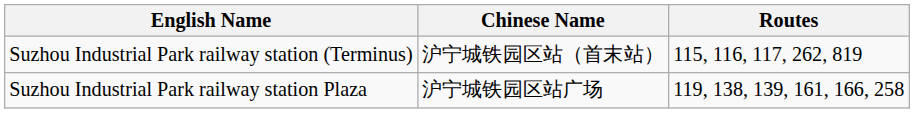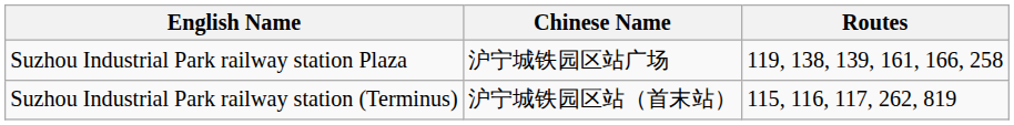 <table class="wikitable">
 <tr>
 <th>English Name</th>
 <th>Chinese Name</th>
 <th>Routes</th>
 </tr>
 <tr>
+<td>Suzhou Industrial Park railway station Plaza</td>
+<td>沪宁城铁园区站广场</td>
+<td>119, 138, 139, 161, 166, 258</td>
+</tr>
+<tr>
 <td>Suzhou Industrial Park railway station (Terminus)</td>
 <td>沪宁城铁园区站（首末站）</td>
 <td>115, 116, 117, 262, 819</td>
 </tr>
-<tr>
-<td>Suzhou Industrial Park railway station Plaza</td>
-<td>沪宁城铁园区站广场</td>
-<td>119, 138, 139, 161, 166, 258</td>
-</tr>
 </table>
